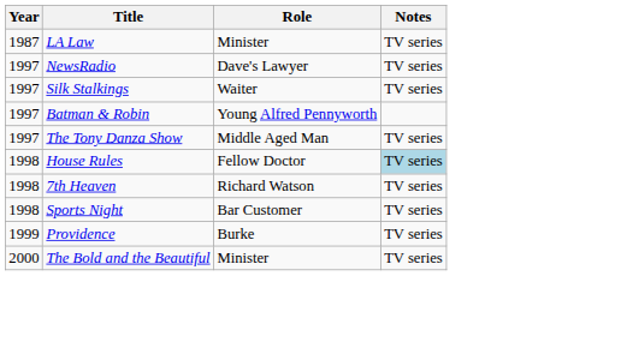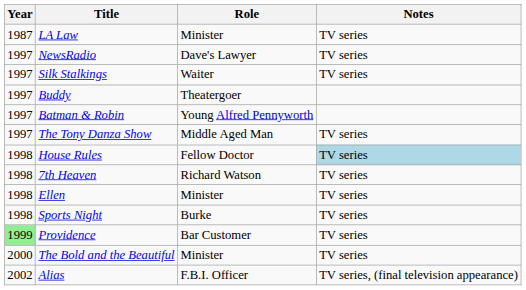 <table class="wikitable">
 <tr>
 <th>Year</th>
 <th>Title</th>
 <th>Role</th>
 <th>Notes</th>
 </tr>
 <tr>
 <td>1987</td>
 <td><em><a href='#'>LA Law</a></em></td>
 <td>Minister</td>
 <td>TV series</td>
 </tr>
 <tr>
 <td>1997</td>
 <td><em><a href='#'>NewsRadio</a></em></td>
 <td>Dave's Lawyer</td>
 <td>TV series</td>
 </tr>
 <tr>
 <td>1997</td>
 <td><em><a href='#'>Silk Stalkings</a></em></td>
 <td>Waiter</td>
 <td>TV series</td>
 </tr>
 <tr>
 <td>1997</td>
+<td><em><a href='#'>Buddy</a></em></td>
+<td>Theatergoer</td>
+<td></td>
+</tr>
+<tr>
+<td>1997</td>
 <td><em><a href='#'>Batman & Robin</a></em></td>
 <td>Young <a href='#'>Alfred Pennyworth</a></td>
 <td></td>
 </tr>
 <tr>
 <td>1997</td>
 <td><em><a href='#'>The Tony Danza Show</a></em></td>
 <td>Middle Aged Man</td>
 <td>TV series</td>
 </tr>
 <tr>
 <td>1998</td>
 <td><em><a href='#'>House Rules</a></em></td>
 <td>Fellow Doctor</td>
 <td style="background: lightblue;">TV series</td>
 </tr>
 <tr>
 <td>1998</td>
 <td><em><a href='#'>7th Heaven</a></em></td>
 <td>Richard Watson</td>
 <td>TV series</td>
 </tr>
 <tr>
 <td>1998</td>
-<td><em><a href='#'>Sports Night</a></em></td>
-<td>Bar Customer</td>
+<td><em><a href='#'>Ellen</a></em></td>
+<td>Minister</td>
 <td>TV series</td>
 </tr>
 <tr>
-<td>1999</td>
+<td>1998</td>
+<td><em><a href='#'>Sports Night</a></em></td>
+<td>Burke</td>
+<td>TV series</td>
+</tr>
+<tr>
+<td style="background: lightgreen;">1999</td>
 <td><em><a href='#'>Providence</a></em></td>
-<td>Burke</td>
+<td>Bar Customer</td>
 <td>TV series</td>
 </tr>
 <tr>
 <td>2000</td>
 <td><em><a href='#'>The Bold and the Beautiful</a></em></td>
 <td>Minister</td>
 <td>TV series</td>
 </tr>
+<tr>
+<td>2002</td>
+<td><em><a href='#'>Alias</a></em></td>
+<td>F.B.I. Officer</td>
+<td>TV series, (final television appearance)</td>
+</tr>
 </table>
